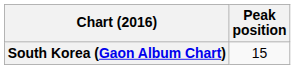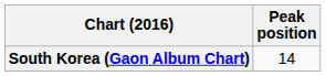 <table class="wikitable sortable plainrowheaders" style="text-align:center;">
 <tr>
 <th>Chart (2016)</th>
 <th>Peak<br>position</th>
 </tr>
 <tr>
 <th scope="row">South Korea (<a href='#'>Gaon Album Chart</a>)</th>
-<td>15</td>
+<td>14</td>
 </tr>
 </table>
